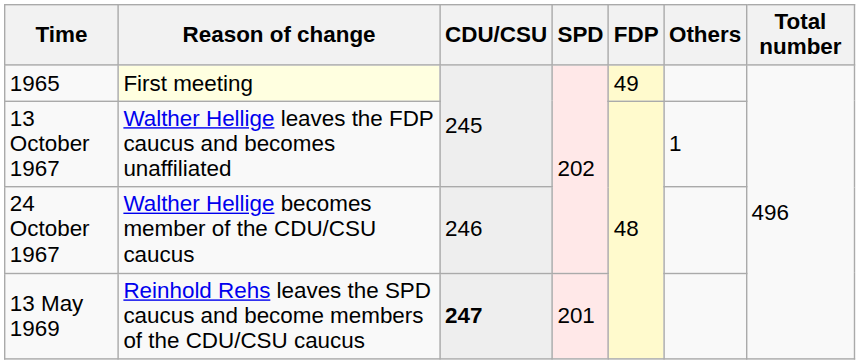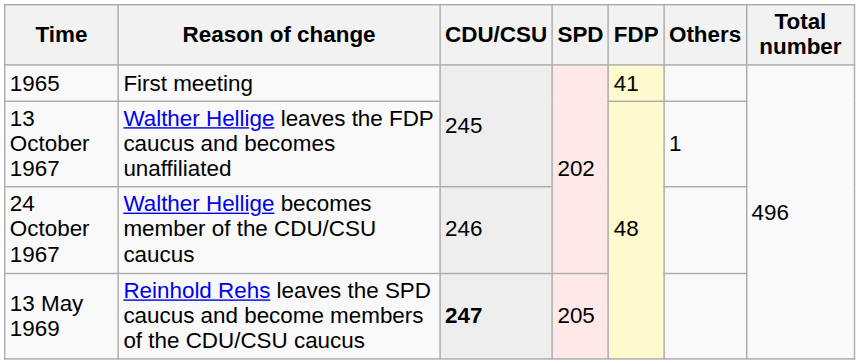 <table class="wikitable">
 <tr>
 <th>Time</th>
 <th>Reason of change</th>
 <th>CDU/CSU</th>
 <th>SPD</th>
 <th>FDP</th>
 <th>Others</th>
 <th>Total number</th>
 </tr>
 <tr>
 <td>1965</td>
-<td style="background: lightyellow;">First meeting</td>
+<td>First meeting</td>
 <td rowspan="2" style="background:#eee;">245</td>
 <td rowspan="3" style="background:#FFE8E8;">202</td>
-<td style="background:#fffacd;">49</td>
+<td style="background:#fffacd;">41</td>
 <td></td>
 <td rowspan="4">496</td>
 </tr>
 <tr>
 <td>13 October 1967</td>
 <td><a href='#'>Walther Hellige</a> leaves the FDP caucus and becomes unaffiliated</td>
 <td rowspan="3" style="background:#FFFACD;">48</td>
 <td>1</td>
 </tr>
 <tr>
 <td>24 October 1967</td>
 <td><a href='#'>Walther Hellige</a> becomes member of the CDU/CSU caucus</td>
 <td style="background:#eee;">246</td>
 <td></td>
 </tr>
 <tr>
 <td>13 May 1969</td>
 <td><a href='#'>Reinhold Rehs</a> leaves the SPD caucus and become members of the CDU/CSU caucus</td>
 <td style="background:#eee;"><strong>247</strong></td>
-<td style="background:#ffe8e8;">201</td>
+<td style="background:#ffe8e8;">205</td>
 </tr>
 </table>
